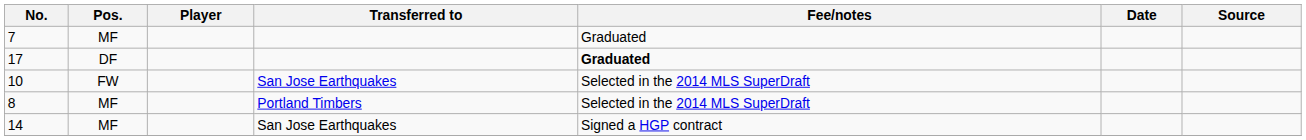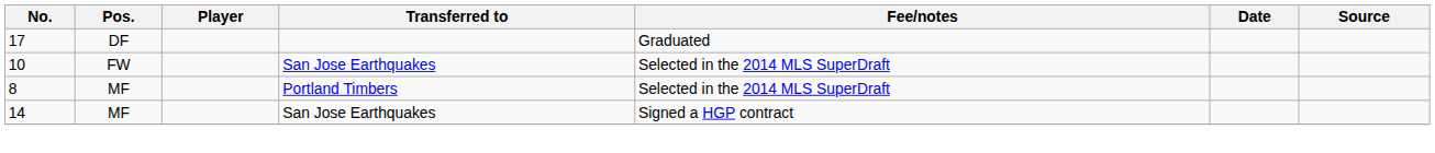 <table class="wikitable sortable" style="width:90%; text-align:center; font-size:95%; text-align:left;">
 <tr>
 <th><strong>No.</strong></th>
 <th><strong>Pos.</strong></th>
 <th><strong>Player</strong></th>
 <th><strong>Transferred to</strong></th>
 <th><strong>Fee/notes</strong></th>
 <th><strong>Date</strong></th>
 <th><strong>Source</strong></th>
 </tr>
 <tr>
-<td>7</td>
-<td align=center>MF</td>
-<td></td>
-<td></td>
-<td>Graduated</td>
-<td></td>
-<td></td>
-</tr>
-<tr>
 <td>17</td>
 <td align=center>DF</td>
 <td></td>
 <td></td>
-<td><strong>Graduated</strong></td>
+<td>Graduated</td>
 <td></td>
 <td></td>
 </tr>
 <tr>
 <td>10</td>
 <td align=center>FW</td>
 <td></td>
 <td> <a href='#'>San Jose Earthquakes</a></td>
 <td>Selected in the <a href='#'>2014 MLS SuperDraft</a></td>
 <td></td>
 <td></td>
 </tr>
 <tr>
 <td>8</td>
 <td align=center>MF</td>
 <td></td>
 <td> <a href='#'>Portland Timbers</a></td>
 <td>Selected in the <a href='#'>2014 MLS SuperDraft</a></td>
 <td></td>
 <td></td>
 </tr>
 <tr>
 <td>14</td>
 <td align=center>MF</td>
 <td></td>
 <td> San Jose Earthquakes</td>
 <td>Signed a <a href='#'>HGP</a> contract</td>
 <td></td>
 <td></td>
 </tr>
 <tr>
 </tr>
 </table>
